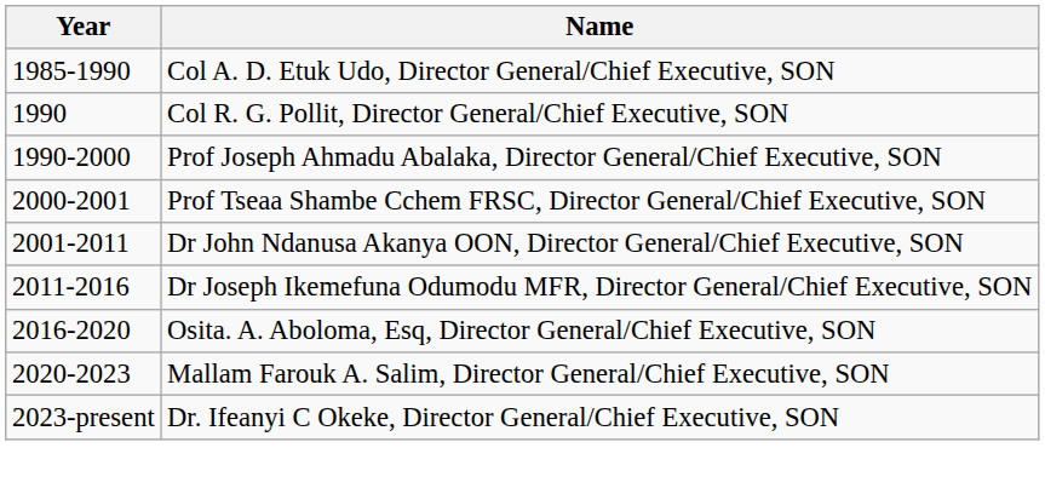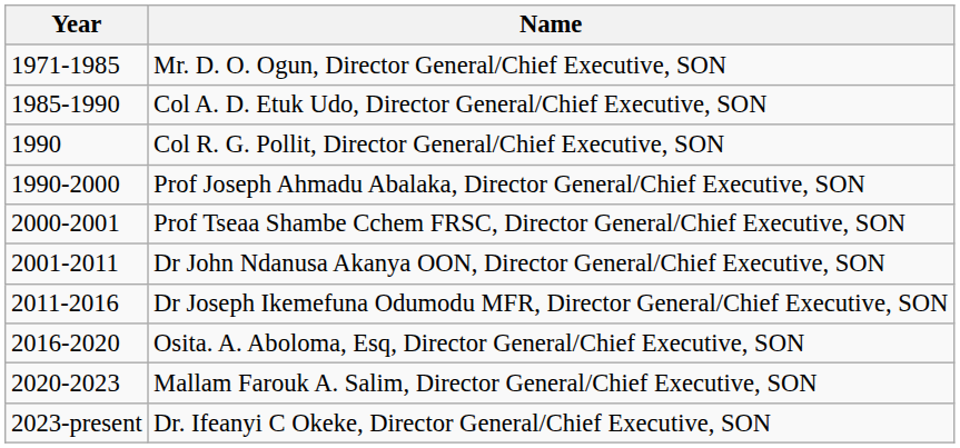 <table class="wikitable">
 <tr>
 <th>Year</th>
 <th>Name</th>
+</tr>
+<tr>
+<td>1971-1985</td>
+<td>Mr. D. O. Ogun, Director General/Chief Executive, SON</td>
 </tr>
 <tr>
 <td>1985-1990</td>
 <td>Col A. D. Etuk Udo, Director General/Chief Executive, SON</td>
 </tr>
 <tr>
 <td>1990</td>
 <td>Col R. G. Pollit, Director General/Chief Executive, SON</td>
 </tr>
 <tr>
 <td>1990-2000</td>
 <td>Prof Joseph Ahmadu Abalaka, Director General/Chief Executive, SON</td>
 </tr>
 <tr>
 <td>2000-2001</td>
 <td>Prof Tseaa Shambe Cchem FRSC, Director General/Chief Executive, SON</td>
 </tr>
 <tr>
 <td>2001-2011</td>
 <td>Dr John Ndanusa Akanya OON, Director General/Chief Executive, SON</td>
 </tr>
 <tr>
 <td>2011-2016</td>
 <td>Dr Joseph Ikemefuna Odumodu MFR, Director General/Chief Executive, SON</td>
 </tr>
 <tr>
 <td>2016-2020</td>
 <td>Osita. A. Aboloma, Esq, Director General/Chief Executive, SON</td>
 </tr>
 <tr>
 <td>2020-2023</td>
 <td>Mallam Farouk A. Salim, Director General/Chief Executive, SON</td>
 </tr>
 <tr>
 <td>2023-present</td>
 <td>Dr. Ifeanyi C Okeke, Director General/Chief Executive, SON</td>
 </tr>
 </table>
